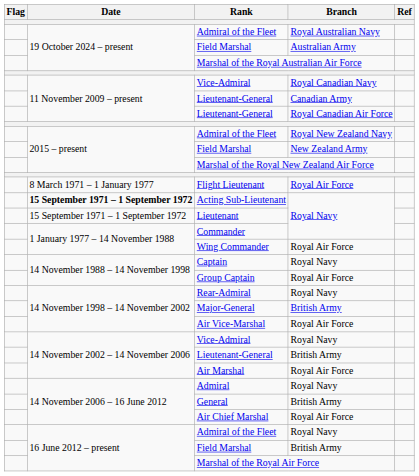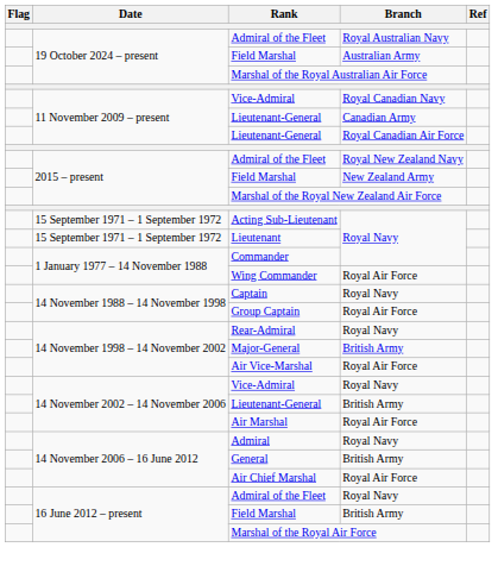 <table class="wikitable">
 <tr>
 <th>Flag</th>
 <th>Date</th>
 <th>Rank</th>
 <th>Branch</th>
 <th>Ref</th>
 </tr>
 <tr>
 <th colspan="5"></th>
 </tr>
 <tr>
 <td></td>
 <td rowspan="3">19 October 2024 – present</td>
 <td><a href='#'>Admiral of the Fleet</a></td>
 <td><a href='#'>Royal Australian Navy</a></td>
 <td></td>
 </tr>
 <tr>
 <td></td>
 <td><a href='#'>Field Marshal</a></td>
 <td><a href='#'>Australian Army</a></td>
 <td></td>
 </tr>
 <tr>
 <td></td>
 <td colspan="2"><a href='#'>Marshal of the Royal Australian Air Force</a></td>
 <td></td>
 </tr>
 <tr>
 <th colspan="5"></th>
 </tr>
 <tr>
 <td></td>
 <td rowspan="3">11 November 2009 – present</td>
 <td><a href='#'>Vice-Admiral</a></td>
 <td><a href='#'>Royal Canadian Navy</a></td>
 <td></td>
 </tr>
 <tr>
 <td></td>
 <td><a href='#'>Lieutenant-General</a></td>
 <td><a href='#'>Canadian Army</a></td>
 <td></td>
 </tr>
 <tr>
 <td></td>
 <td><a href='#'>Lieutenant-General</a></td>
 <td><a href='#'>Royal Canadian Air Force</a></td>
 <td></td>
 </tr>
 <tr>
 <th colspan="5"></th>
 </tr>
 <tr>
 <td></td>
 <td rowspan="3">2015 – present</td>
 <td><a href='#'>Admiral of the Fleet</a></td>
 <td><a href='#'>Royal New Zealand Navy</a></td>
 <td></td>
 </tr>
 <tr>
 <td></td>
 <td><a href='#'>Field Marshal</a></td>
 <td><a href='#'>New Zealand Army</a></td>
 <td></td>
 </tr>
 <tr>
 <td></td>
 <td colspan="2"><a href='#'>Marshal of the Royal New Zealand Air Force</a></td>
 <td></td>
 </tr>
 <tr>
 <th colspan="5"></th>
 </tr>
 <tr>
 <td></td>
-<td>8 March 1971 – 1 January 1977</td>
-<td><a href='#'>Flight Lieutenant</a></td>
-<td><a href='#'>Royal Air Force</a></td>
-<td></td>
-</tr>
-<tr>
-<td></td>
-<td><strong>15 September 1971 – 1 September 1972</strong></td>
+<td>15 September 1971 – 1 September 1972</td>
 <td><a href='#'>Acting Sub-Lieutenant</a></td>
 <td rowspan="3"><a href='#'>Royal Navy</a></td>
 <td></td>
 </tr>
 <tr>
 <td></td>
 <td>15 September 1971 – 1 September 1972</td>
 <td><a href='#'>Lieutenant</a></td>
 <td></td>
 </tr>
 <tr>
 <td></td>
 <td rowspan="2">1 January 1977 – 14 November 1988</td>
 <td><a href='#'>Commander</a></td>
 <td></td>
 </tr>
 <tr>
 <td></td>
 <td><a href='#'>Wing Commander</a></td>
 <td>Royal Air Force</td>
 <td></td>
 </tr>
 <tr>
 <td></td>
 <td rowspan="2">14 November 1988 – 14 November 1998</td>
 <td><a href='#'>Captain</a></td>
 <td>Royal Navy</td>
 <td></td>
 </tr>
 <tr>
 <td></td>
 <td><a href='#'>Group Captain</a></td>
 <td>Royal Air Force</td>
 <td></td>
 </tr>
 <tr>
 <td></td>
 <td rowspan="3">14 November 1998 – 14 November 2002</td>
 <td><a href='#'>Rear-Admiral</a></td>
 <td>Royal Navy</td>
 <td></td>
 </tr>
 <tr>
 <td></td>
 <td><a href='#'>Major-General</a></td>
 <td><a href='#'>British Army</a></td>
 <td></td>
 </tr>
 <tr>
 <td></td>
 <td><a href='#'>Air Vice-Marshal</a></td>
 <td>Royal Air Force</td>
 <td></td>
 </tr>
 <tr>
 <td></td>
 <td rowspan="3">14 November 2002 – 14 November 2006</td>
 <td><a href='#'>Vice-Admiral</a></td>
 <td>Royal Navy</td>
 <td></td>
 </tr>
 <tr>
 <td></td>
 <td><a href='#'>Lieutenant-General</a></td>
 <td>British Army</td>
 <td></td>
 </tr>
 <tr>
 <td></td>
 <td><a href='#'>Air Marshal</a></td>
 <td>Royal Air Force</td>
 <td></td>
 </tr>
 <tr>
 <td></td>
 <td rowspan="3">14 November 2006 – 16 June 2012</td>
 <td><a href='#'>Admiral</a></td>
 <td>Royal Navy</td>
 <td></td>
 </tr>
 <tr>
 <td></td>
 <td><a href='#'>General</a></td>
 <td>British Army</td>
 <td></td>
 </tr>
 <tr>
 <td></td>
 <td><a href='#'>Air Chief Marshal</a></td>
 <td>Royal Air Force</td>
 <td></td>
 </tr>
 <tr>
 <td></td>
 <td rowspan="3">16 June 2012 – present</td>
 <td><a href='#'>Admiral of the Fleet</a></td>
 <td>Royal Navy</td>
 <td></td>
 </tr>
 <tr>
 <td></td>
 <td><a href='#'>Field Marshal</a></td>
 <td>British Army</td>
 <td></td>
 </tr>
 <tr>
 <td></td>
 <td colspan="2"><a href='#'>Marshal of the Royal Air Force</a></td>
 <td></td>
 </tr>
 </table>
